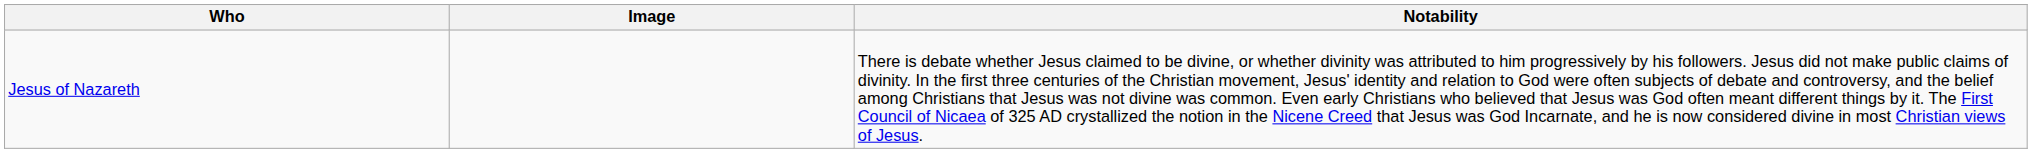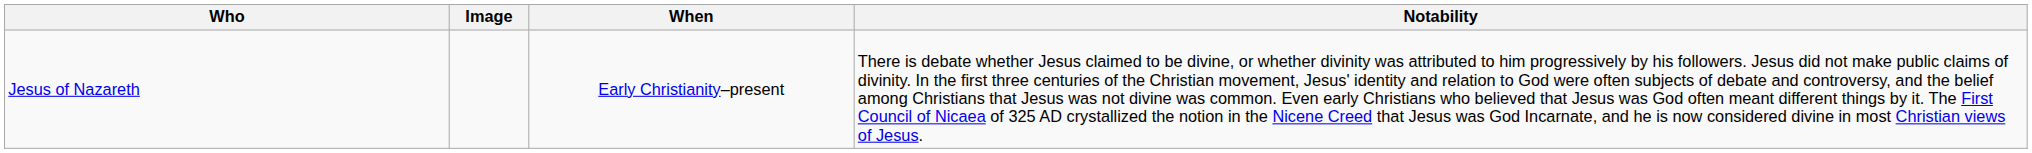 <table class="wikitable sortable" style="width:100%">
 <tr>
 <th style="width:22%;">Who</th>
 <th style="width:70px;">Image</th>
+<th>When</th>
 <th style="width:58%;">Notability</th>
 </tr>
 <tr>
 <td><a href='#'>Jesus of Nazareth</a></td>
 <td></td>
+<td style="text-align:center;"><a href='#'>Early Christianity</a>–present</td>
 <td><br>There is debate whether Jesus claimed to be divine, or whether divinity was attributed to him progressively by his followers. Jesus did not make public claims of divinity. In the first three centuries of the Christian movement, Jesus' identity and relation to God were often subjects of debate and controversy, and the belief among Christians that Jesus was not divine was common. Even early Christians who believed that Jesus was God often meant different things by it. The <a href='#'>First Council of Nicaea</a> of 325 AD crystallized the notion in the <a href='#'>Nicene Creed</a> that Jesus was God Incarnate, and he is now considered divine in most <a href='#'>Christian views of Jesus</a>.</td>
 </tr>
 </table>
